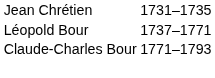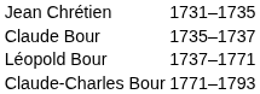 <table>
 <tr>
 <td>Jean Chrétien</td>
 <td>1731–1735</td>
+</tr>
+<tr>
+<td>Claude Bour</td>
+<td>1735–1737</td>
 </tr>
 <tr>
 <td>Léopold Bour</td>
 <td>1737–1771</td>
 </tr>
 <tr>
 <td>Claude-Charles Bour</td>
 <td>1771–1793</td>
 </tr>
 </table>
